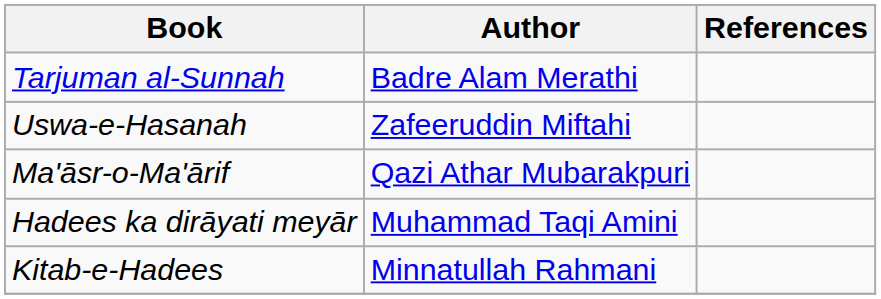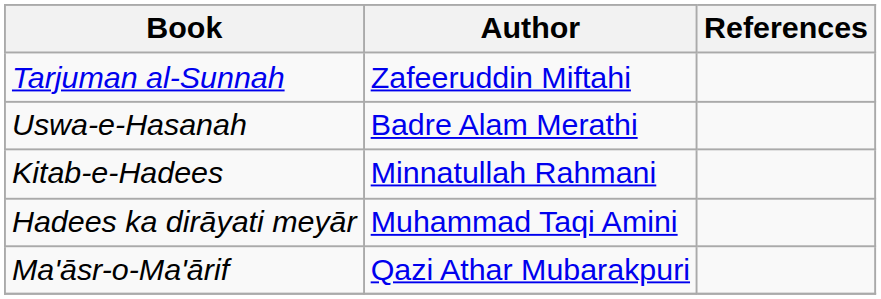 <table class="wikitable sortable">
 <tr>
 <th>Book</th>
 <th>Author</th>
 <th>References</th>
 </tr>
 <tr>
 <td><em><a href='#'>Tarjuman al-Sunnah</a></em></td>
+<td><a href='#'>Zafeeruddin Miftahi</a></td>
+<td></td>
+</tr>
+<tr>
+<td><em>Uswa-e-Hasanah</em></td>
 <td><a href='#'>Badre Alam Merathi</a></td>
 <td></td>
 </tr>
 <tr>
-<td><em>Uswa-e-Hasanah</em></td>
-<td><a href='#'>Zafeeruddin Miftahi</a></td>
+<td><em>Kitab-e-Hadees</em></td>
+<td><a href='#'>Minnatullah Rahmani</a></td>
+<td></td>
+</tr>
+<tr>
+<td><em>Hadees ka dirāyati meyār</em></td>
+<td><a href='#'>Muhammad Taqi Amini</a></td>
 <td></td>
 </tr>
 <tr>
 <td><em>Ma'āsr-o-Ma'ārif</em></td>
 <td><a href='#'>Qazi Athar Mubarakpuri</a></td>
 <td></td>
 </tr>
 <tr>
-<td><em>Hadees ka dirāyati meyār</em></td>
-<td><a href='#'>Muhammad Taqi Amini</a></td>
-<td></td>
-</tr>
-<tr>
-<td><em>Kitab-e-Hadees</em></td>
-<td><a href='#'>Minnatullah Rahmani</a></td>
-<td></td>
-</tr>
-<tr>
 </tr>
 </table>
